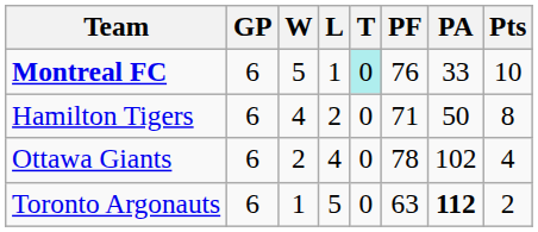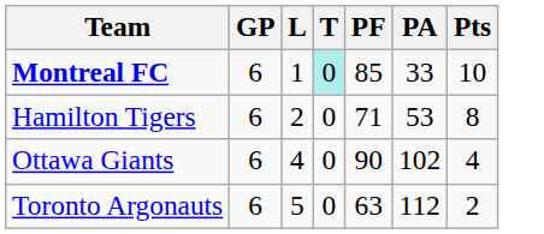 <table class="wikitable">
 <tr>
 <th>Team</th>
 <th>GP</th>
-<th>W</th>
 <th>L</th>
 <th>T</th>
 <th>PF</th>
 <th>PA</th>
 <th>Pts</th>
 </tr>
 <tr align="center">
 <td align="left"><strong><a href='#'>Montreal FC</a></strong></td>
 <td>6</td>
-<td>5</td>
 <td>1</td>
 <td style="background: paleturquoise;">0</td>
-<td>76</td>
+<td>85</td>
 <td>33</td>
 <td>10</td>
 </tr>
 <tr align="center">
 <td align="left"><a href='#'>Hamilton Tigers</a></td>
 <td>6</td>
-<td>4</td>
 <td>2</td>
 <td>0</td>
 <td>71</td>
-<td>50</td>
+<td>53</td>
 <td>8</td>
 </tr>
 <tr align="center">
 <td align="left"><a href='#'>Ottawa Giants</a></td>
 <td>6</td>
-<td>2</td>
 <td>4</td>
 <td>0</td>
-<td>78</td>
+<td>90</td>
 <td>102</td>
 <td>4</td>
 </tr>
 <tr align="center">
 <td align="left"><a href='#'>Toronto Argonauts</a></td>
 <td>6</td>
-<td>1</td>
 <td>5</td>
 <td>0</td>
 <td>63</td>
-<td><strong>112</strong></td>
+<td>112</td>
 <td>2</td>
 </tr>
 </table>
